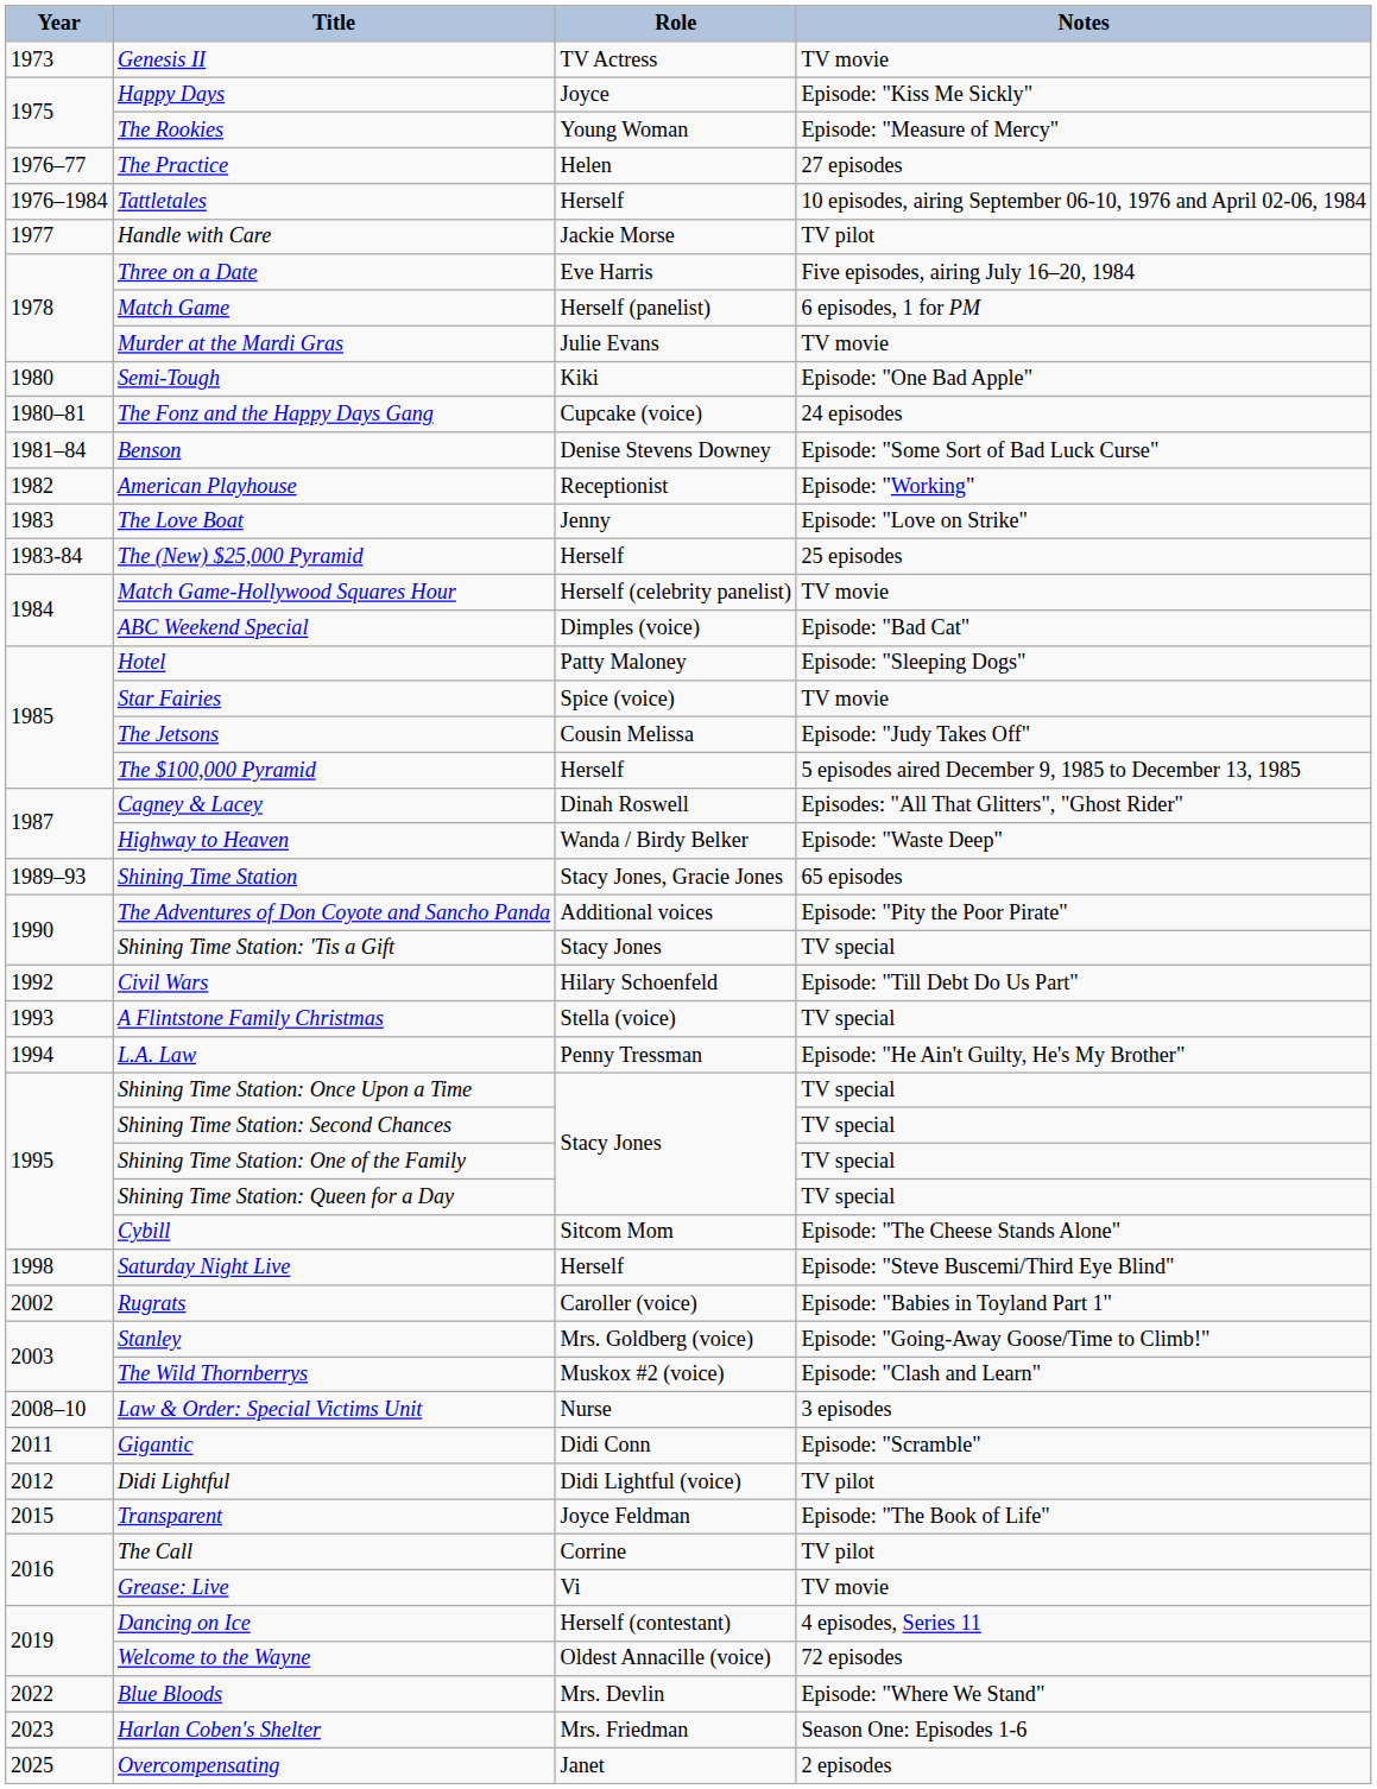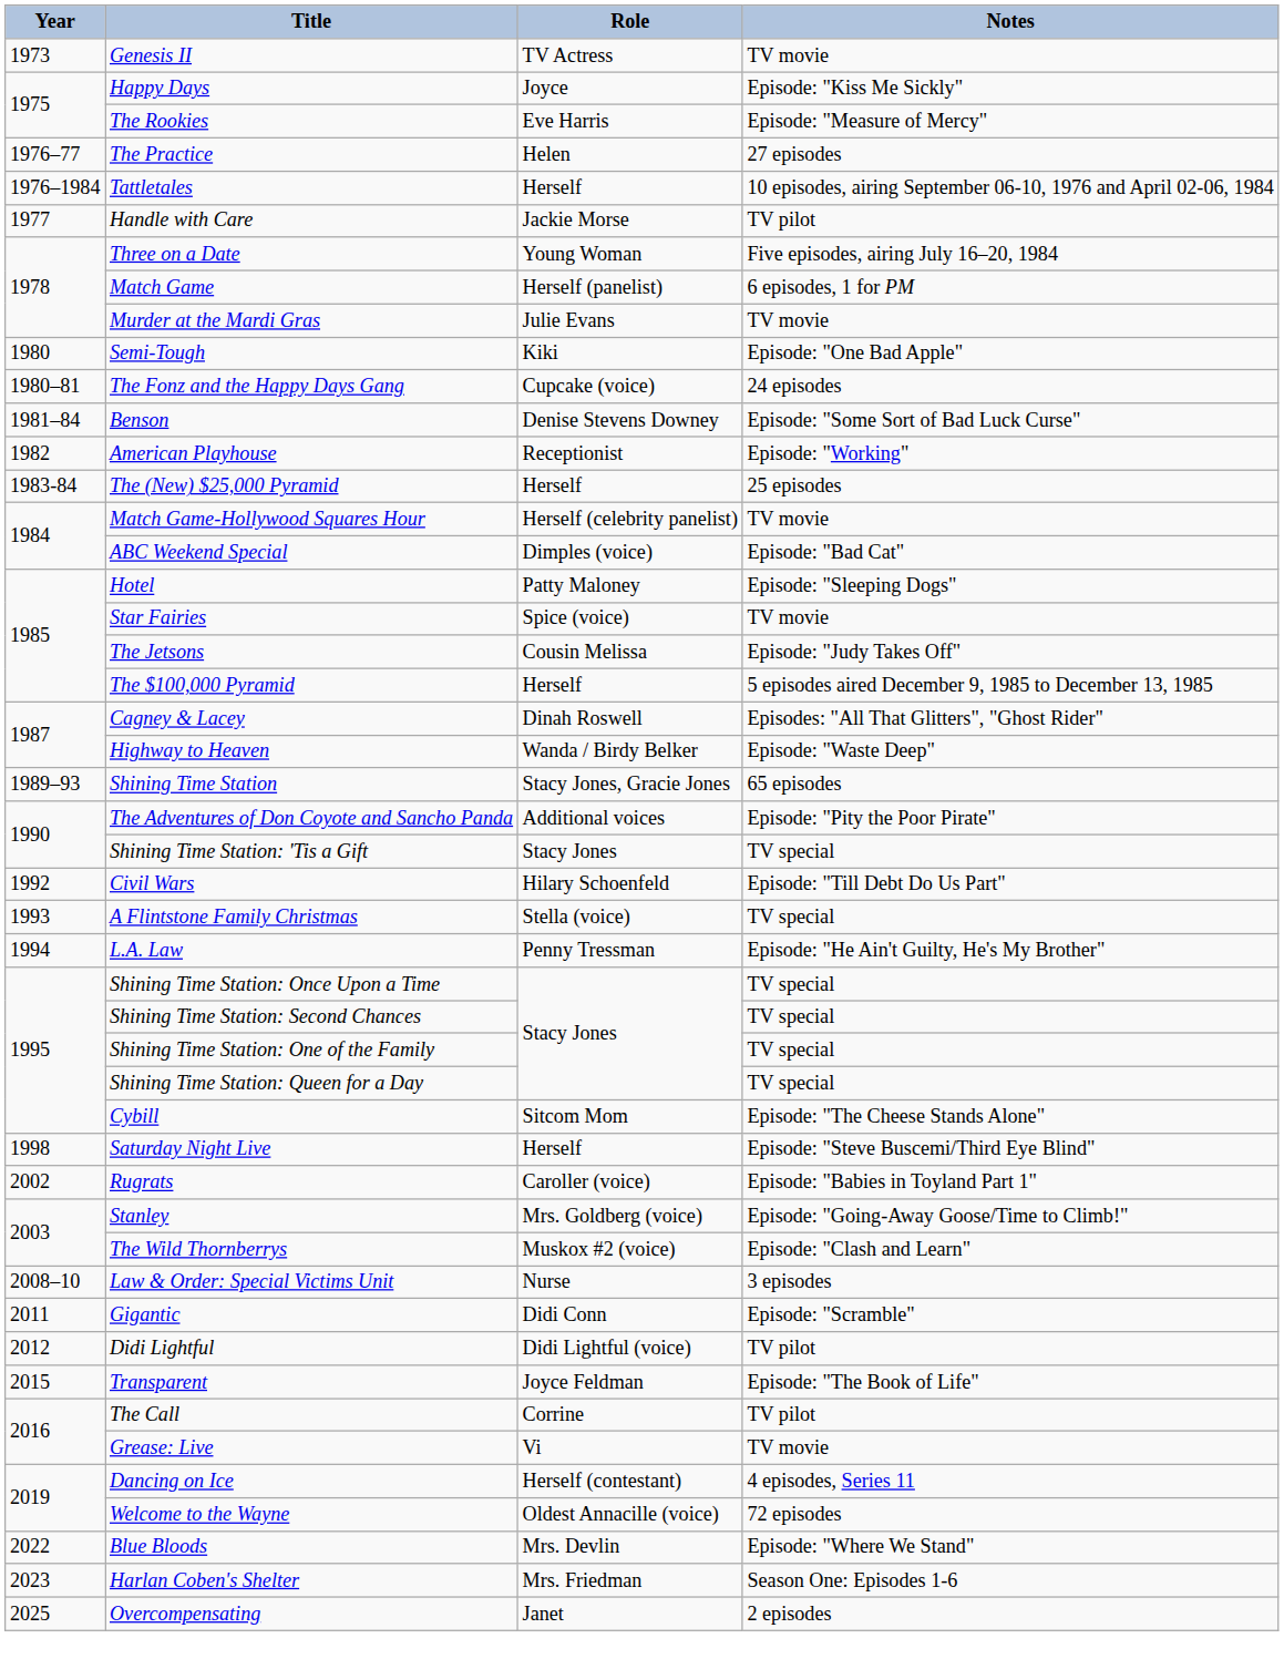 <table class="wikitable" style="font-size:90%;">
 <tr>
 <th style="background:#B0C4DE;">Year</th>
 <th style="background:#B0C4DE;">Title</th>
 <th style="background:#B0C4DE;">Role</th>
 <th style="background:#B0C4DE;">Notes</th>
 </tr>
 <tr>
 <td>1973</td>
 <td><em><a href='#'>Genesis II</a></em></td>
 <td>TV Actress</td>
 <td>TV movie</td>
 </tr>
 <tr>
 <td rowspan=2>1975</td>
 <td><em><a href='#'>Happy Days</a></em></td>
 <td>Joyce</td>
 <td>Episode: "Kiss Me Sickly"</td>
 </tr>
 <tr>
 <td><em><a href='#'>The Rookies</a></em></td>
-<td>Young Woman</td>
+<td>Eve Harris</td>
 <td>Episode: "Measure of Mercy"</td>
 </tr>
 <tr>
 <td>1976–77</td>
 <td><em><a href='#'>The Practice</a></em></td>
 <td>Helen</td>
 <td>27 episodes</td>
 </tr>
 <tr>
 <td>1976–1984</td>
 <td><em><a href='#'>Tattletales</a></em></td>
 <td>Herself</td>
 <td>10 episodes, airing September 06-10, 1976 and April 02-06, 1984</td>
 </tr>
 <tr>
 <td>1977</td>
 <td><em>Handle with Care</em></td>
 <td>Jackie Morse</td>
 <td>TV pilot</td>
 </tr>
 <tr>
 <td rowspan=3>1978</td>
 <td><em><a href='#'>Three on a Date</a></em></td>
-<td>Eve Harris</td>
+<td>Young Woman</td>
 <td>Five episodes, airing July 16–20, 1984</td>
 </tr>
 <tr>
 <td><em><a href='#'>Match Game</a></em></td>
 <td>Herself (panelist)</td>
 <td>6 episodes, 1 for <em>PM</em></td>
 </tr>
 <tr>
 <td><em><a href='#'>Murder at the Mardi Gras</a></em></td>
 <td>Julie Evans</td>
 <td>TV movie</td>
 </tr>
 <tr>
 <td>1980</td>
 <td><em><a href='#'>Semi-Tough</a></em></td>
 <td>Kiki</td>
 <td>Episode: "One Bad Apple"</td>
 </tr>
 <tr>
 <td>1980–81</td>
 <td><em><a href='#'>The Fonz and the Happy Days Gang</a></em></td>
 <td>Cupcake (voice)</td>
 <td>24 episodes</td>
 </tr>
 <tr>
 <td>1981–84</td>
 <td><em><a href='#'>Benson</a></em></td>
 <td>Denise Stevens Downey</td>
 <td>Episode: "Some Sort of Bad Luck Curse"</td>
 </tr>
 <tr>
 <td>1982</td>
 <td><em><a href='#'>American Playhouse</a></em></td>
 <td>Receptionist</td>
 <td>Episode: "<a href='#'>Working</a>"</td>
-</tr>
-<tr>
-<td>1983</td>
-<td><em><a href='#'>The Love Boat</a></em></td>
-<td>Jenny</td>
-<td>Episode: "Love on Strike"</td>
 </tr>
 <tr>
 <td>1983-84</td>
 <td><em><a href='#'>The (New) $25,000 Pyramid</a></em></td>
 <td>Herself</td>
 <td>25 episodes</td>
 </tr>
 <tr>
 <td rowspan=2>1984</td>
 <td><em><a href='#'>Match Game-Hollywood Squares Hour</a></em></td>
 <td>Herself (celebrity panelist)</td>
 <td>TV movie</td>
 </tr>
 <tr>
 <td><em><a href='#'>ABC Weekend Special</a></em></td>
 <td>Dimples (voice)</td>
 <td>Episode: "Bad Cat"</td>
 </tr>
 <tr>
 <td rowspan=4>1985</td>
 <td><em><a href='#'>Hotel</a></em></td>
 <td>Patty Maloney</td>
 <td>Episode: "Sleeping Dogs"</td>
 </tr>
 <tr>
 <td><em><a href='#'>Star Fairies</a></em></td>
 <td>Spice (voice)</td>
 <td>TV movie</td>
 </tr>
 <tr>
 <td><em><a href='#'>The Jetsons</a></em></td>
 <td>Cousin Melissa</td>
 <td>Episode: "Judy Takes Off"</td>
 </tr>
 <tr>
 <td><em><a href='#'>The $100,000 Pyramid</a></em></td>
 <td>Herself</td>
 <td>5 episodes aired December 9, 1985 to December 13, 1985</td>
 </tr>
 <tr>
 <td rowspan=2>1987</td>
 <td><em><a href='#'>Cagney & Lacey</a></em></td>
 <td>Dinah Roswell</td>
 <td>Episodes: "All That Glitters", "Ghost Rider"</td>
 </tr>
 <tr>
 <td><em><a href='#'>Highway to Heaven</a></em></td>
 <td>Wanda / Birdy Belker</td>
 <td>Episode: "Waste Deep"</td>
 </tr>
 <tr>
 <td>1989–93</td>
 <td><em><a href='#'>Shining Time Station</a></em></td>
 <td>Stacy Jones, Gracie Jones</td>
 <td>65 episodes</td>
 </tr>
 <tr>
 <td rowspan=2>1990</td>
 <td><em><a href='#'>The Adventures of Don Coyote and Sancho Panda</a></em></td>
 <td>Additional voices</td>
 <td>Episode: "Pity the Poor Pirate"</td>
 </tr>
 <tr>
 <td><em>Shining Time Station: 'Tis a Gift</em></td>
 <td>Stacy Jones</td>
 <td>TV special</td>
 </tr>
 <tr>
 <td>1992</td>
 <td><em><a href='#'>Civil Wars</a></em></td>
 <td>Hilary Schoenfeld</td>
 <td>Episode: "Till Debt Do Us Part"</td>
 </tr>
 <tr>
 <td>1993</td>
 <td><em><a href='#'>A Flintstone Family Christmas</a></em></td>
 <td>Stella (voice)</td>
 <td>TV special</td>
 </tr>
 <tr>
 <td>1994</td>
 <td><em><a href='#'>L.A. Law</a></em></td>
 <td>Penny Tressman</td>
 <td>Episode: "He Ain't Guilty, He's My Brother"</td>
 </tr>
 <tr>
 <td rowspan=5>1995</td>
 <td><em>Shining Time Station: Once Upon a Time</em></td>
 <td rowspan=4>Stacy Jones</td>
 <td>TV special</td>
 </tr>
 <tr>
 <td><em>Shining Time Station: Second Chances</em></td>
 <td>TV special</td>
 </tr>
 <tr>
 <td><em>Shining Time Station: One of the Family</em></td>
 <td>TV special</td>
 </tr>
 <tr>
 <td><em>Shining Time Station: Queen for a Day</em></td>
 <td>TV special</td>
 </tr>
 <tr>
 <td><em><a href='#'>Cybill</a></em></td>
 <td>Sitcom Mom</td>
 <td>Episode: "The Cheese Stands Alone"</td>
 </tr>
 <tr>
 <td>1998</td>
 <td><em><a href='#'>Saturday Night Live</a></em></td>
 <td>Herself</td>
 <td>Episode: "Steve Buscemi/Third Eye Blind"</td>
 </tr>
 <tr>
 <td>2002</td>
 <td><em><a href='#'>Rugrats</a></em></td>
 <td>Caroller (voice)</td>
 <td>Episode: "Babies in Toyland Part 1"</td>
 </tr>
 <tr>
 <td rowspan=2>2003</td>
 <td><em><a href='#'>Stanley</a></em></td>
 <td>Mrs. Goldberg (voice)</td>
 <td>Episode: "Going-Away Goose/Time to Climb!"</td>
 </tr>
 <tr>
 <td><em><a href='#'>The Wild Thornberrys</a></em></td>
 <td>Muskox #2 (voice)</td>
 <td>Episode: "Clash and Learn"</td>
 </tr>
 <tr>
 <td>2008–10</td>
 <td><em><a href='#'>Law & Order: Special Victims Unit</a></em></td>
 <td>Nurse</td>
 <td>3 episodes</td>
 </tr>
 <tr>
 <td>2011</td>
 <td><em><a href='#'>Gigantic</a></em></td>
 <td>Didi Conn</td>
 <td>Episode: "Scramble"</td>
 </tr>
 <tr>
 <td>2012</td>
 <td><em>Didi Lightful</em></td>
 <td>Didi Lightful (voice)</td>
 <td>TV pilot</td>
 </tr>
 <tr>
 <td>2015</td>
 <td><em><a href='#'>Transparent</a></em></td>
 <td>Joyce Feldman</td>
 <td>Episode: "The Book of Life"</td>
 </tr>
 <tr>
 <td rowspan=2>2016</td>
 <td><em>The Call</em></td>
 <td>Corrine</td>
 <td>TV pilot</td>
 </tr>
 <tr>
 <td><em><a href='#'>Grease: Live</a></em></td>
 <td>Vi</td>
 <td>TV movie</td>
 </tr>
 <tr>
 <td rowspan=2>2019</td>
 <td><em><a href='#'>Dancing on Ice</a></em></td>
 <td>Herself (contestant)</td>
 <td>4 episodes, <a href='#'>Series 11</a></td>
 </tr>
 <tr>
 <td><em><a href='#'>Welcome to the Wayne</a></em></td>
 <td>Oldest Annacille (voice)</td>
 <td>72 episodes</td>
 </tr>
 <tr>
 <td>2022</td>
 <td><em><a href='#'>Blue Bloods</a></em></td>
 <td>Mrs. Devlin</td>
 <td>Episode: "Where We Stand"</td>
 </tr>
 <tr>
 <td>2023</td>
 <td><em><a href='#'>Harlan Coben's Shelter</a></em></td>
 <td>Mrs. Friedman</td>
 <td>Season One: Episodes 1-6</td>
 </tr>
 <tr>
 <td>2025</td>
 <td><em><a href='#'>Overcompensating</a></em></td>
 <td>Janet</td>
 <td>2 episodes</td>
 </tr>
 </table>
